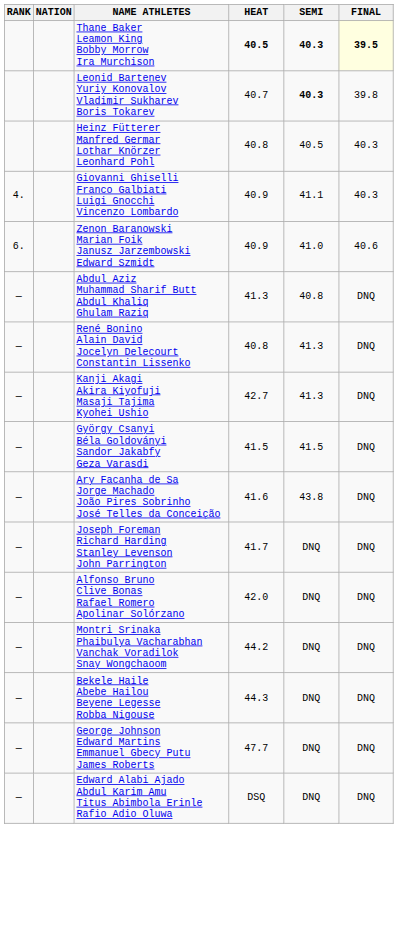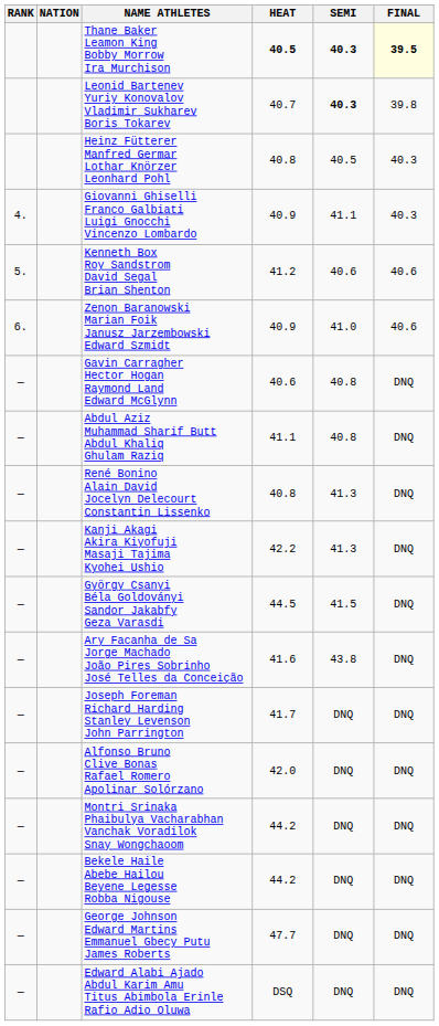 <table class="wikitable" style="font-size:95%;">
 <tr>
 <th>RANK</th>
 <th>NATION</th>
 <th align="left" style="width: 15em">NAME ATHLETES</th>
 <th style="width: 5em">HEAT</th>
 <th style="width: 5em">SEMI</th>
 <th style="width: 5em">FINAL</th>
 </tr>
 <tr>
 <td align="center"></td>
 <td align="left"></td>
 <td><a href='#'>Thane Baker</a><br><a href='#'>Leamon King</a><br><a href='#'>Bobby Morrow</a><br><a href='#'>Ira Murchison</a></td>
 <td align="center"><strong>40.5</strong></td>
 <td align="center"><strong>40.3</strong></td>
 <td align="center" style="background: lightyellow;"><strong>39.5</strong></td>
 </tr>
 <tr>
 <td align="center"></td>
 <td align="left"></td>
 <td><a href='#'>Leonid Bartenev</a><br><a href='#'>Yuriy Konovalov</a><br><a href='#'>Vladimir Sukharev</a><br><a href='#'>Boris Tokarev</a></td>
 <td align="center">40.7</td>
 <td align="center"><strong>40.3</strong></td>
 <td align="center">39.8</td>
 </tr>
 <tr>
 <td align="center"></td>
 <td align="left"></td>
 <td><a href='#'>Heinz Fütterer</a><br><a href='#'>Manfred Germar</a><br><a href='#'>Lothar Knörzer</a><br><a href='#'>Leonhard Pohl</a></td>
 <td align="center">40.8</td>
 <td align="center">40.5</td>
 <td align="center">40.3</td>
 </tr>
 <tr>
 <td align="center">4.</td>
 <td align="left"></td>
 <td><a href='#'>Giovanni Ghiselli</a><br><a href='#'>Franco Galbiati</a><br><a href='#'>Luigi Gnocchi</a><br><a href='#'>Vincenzo Lombardo</a></td>
 <td align="center">40.9</td>
 <td align="center">41.1</td>
 <td align="center">40.3</td>
 </tr>
 <tr>
+<td align="center">5.</td>
+<td align="left"></td>
+<td><a href='#'>Kenneth Box</a><br><a href='#'>Roy Sandstrom</a><br><a href='#'>David Segal</a><br><a href='#'>Brian Shenton</a></td>
+<td align="center">41.2</td>
+<td align="center">40.6</td>
+<td align="center">40.6</td>
+</tr>
+<tr>
 <td align="center">6.</td>
 <td align="left"></td>
 <td><a href='#'>Zenon Baranowski</a><br><a href='#'>Marian Foik</a><br><a href='#'>Janusz Jarzembowski</a><br><a href='#'>Edward Szmidt</a></td>
 <td align="center">40.9</td>
 <td align="center">41.0</td>
 <td align="center">40.6</td>
 </tr>
 <tr>
 <td align="center">—</td>
 <td align="left"></td>
+<td><a href='#'>Gavin Carragher</a><br><a href='#'>Hector Hogan</a><br><a href='#'>Raymond Land</a><br><a href='#'>Edward McGlynn</a></td>
+<td align="center">40.6</td>
+<td align="center">40.8</td>
+<td align="center">DNQ</td>
+</tr>
+<tr>
+<td align="center">—</td>
+<td align="left"></td>
 <td><a href='#'>Abdul Aziz</a><br><a href='#'>Muhammad Sharif Butt</a><br><a href='#'>Abdul Khaliq</a><br><a href='#'>Ghulam Raziq</a></td>
-<td align="center">41.3</td>
+<td align="center">41.1</td>
 <td align="center">40.8</td>
 <td align="center">DNQ</td>
 </tr>
 <tr>
 <td align="center">—</td>
 <td align="left"></td>
 <td><a href='#'>René Bonino</a><br><a href='#'>Alain David</a><br><a href='#'>Jocelyn Delecourt</a><br><a href='#'>Constantin Lissenko</a></td>
 <td align="center">40.8</td>
 <td align="center">41.3</td>
 <td align="center">DNQ</td>
 </tr>
 <tr>
 <td align="center">—</td>
 <td align="left"></td>
 <td><a href='#'>Kanji Akagi</a><br><a href='#'>Akira Kiyofuji</a><br><a href='#'>Masaji Tajima</a><br><a href='#'>Kyohei Ushio</a></td>
-<td align="center">42.7</td>
+<td align="center">42.2</td>
 <td align="center">41.3</td>
 <td align="center">DNQ</td>
 </tr>
 <tr>
 <td align="center">—</td>
 <td align="left"></td>
 <td><a href='#'>György Csanyi</a><br><a href='#'>Béla Goldoványi</a><br><a href='#'>Sandor Jakabfy</a><br><a href='#'>Geza Varasdi</a></td>
-<td align="center">41.5</td>
+<td align="center">44.5</td>
 <td align="center">41.5</td>
 <td align="center">DNQ</td>
 </tr>
 <tr>
 <td align="center">—</td>
 <td align="left"></td>
 <td><a href='#'>Ary Facanha de Sa</a><br><a href='#'>Jorge Machado</a><br><a href='#'>João Pires Sobrinho</a><br><a href='#'>José Telles da Conceição</a></td>
 <td align="center">41.6</td>
 <td align="center">43.8</td>
 <td align="center">DNQ</td>
 </tr>
 <tr>
 <td align="center">—</td>
 <td align="left"></td>
 <td><a href='#'>Joseph Foreman</a><br><a href='#'>Richard Harding</a><br><a href='#'>Stanley Levenson</a><br><a href='#'>John Parrington</a></td>
 <td align="center">41.7</td>
 <td align="center">DNQ</td>
 <td align="center">DNQ</td>
 </tr>
 <tr>
 <td align="center">—</td>
 <td align="left"></td>
 <td><a href='#'>Alfonso Bruno</a><br><a href='#'>Clive Bonas</a><br><a href='#'>Rafael Romero</a><br><a href='#'>Apolinar Solórzano</a></td>
 <td align="center">42.0</td>
 <td align="center">DNQ</td>
 <td align="center">DNQ</td>
 </tr>
 <tr>
 <td align="center">—</td>
 <td align="left"></td>
 <td><a href='#'>Montri Srinaka</a><br><a href='#'>Phaibulya Vacharabhan</a><br><a href='#'>Vanchak Voradilok</a><br><a href='#'>Snay Wongchaoom</a></td>
 <td align="center">44.2</td>
 <td align="center">DNQ</td>
 <td align="center">DNQ</td>
 </tr>
 <tr>
 <td align="center">—</td>
 <td align="left"></td>
 <td><a href='#'>Bekele Haile</a><br><a href='#'>Abebe Hailou</a><br><a href='#'>Beyene Legesse</a><br><a href='#'>Robba Nigouse</a></td>
-<td align="center">44.3</td>
+<td align="center">44.2</td>
 <td align="center">DNQ</td>
 <td align="center">DNQ</td>
 </tr>
 <tr>
 <td align="center">—</td>
 <td align="left"></td>
 <td><a href='#'>George Johnson</a><br><a href='#'>Edward Martins</a><br><a href='#'>Emmanuel Gbecy Putu</a><br><a href='#'>James Roberts</a></td>
 <td align="center">47.7</td>
 <td align="center">DNQ</td>
 <td align="center">DNQ</td>
 </tr>
 <tr>
 <td align="center">—</td>
 <td align="left"></td>
 <td><a href='#'>Edward Alabi Ajado</a><br><a href='#'>Abdul Karim Amu</a><br><a href='#'>Titus Abimbola Erinle</a><br><a href='#'>Rafio Adio Oluwa</a></td>
 <td align="center">DSQ</td>
 <td align="center">DNQ</td>
 <td align="center">DNQ</td>
 </tr>
 </table>
